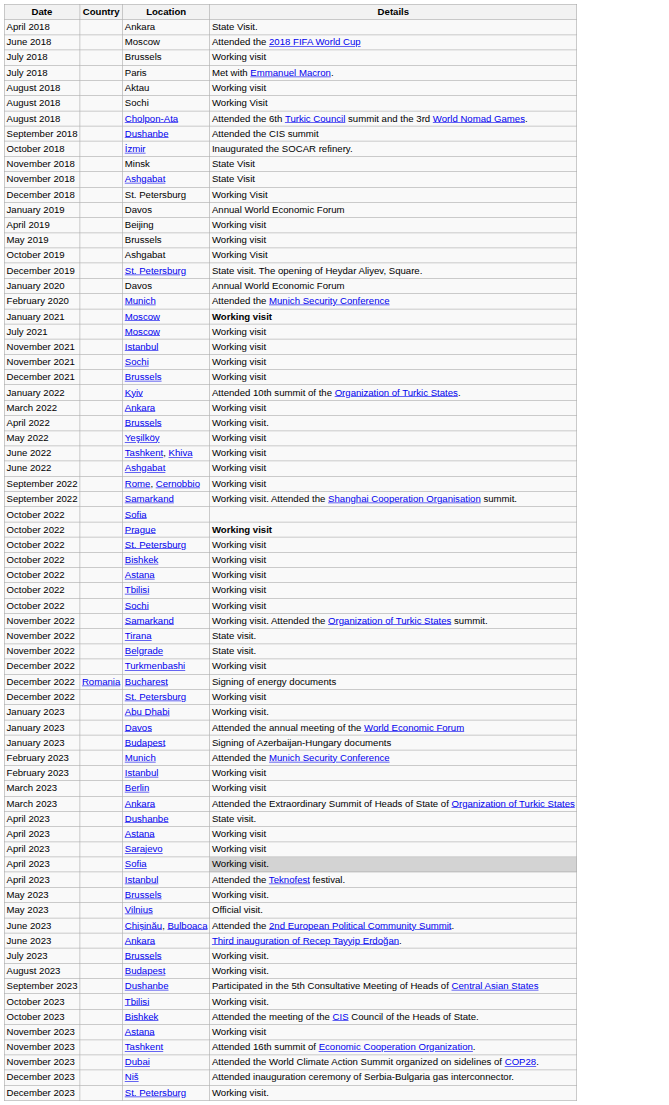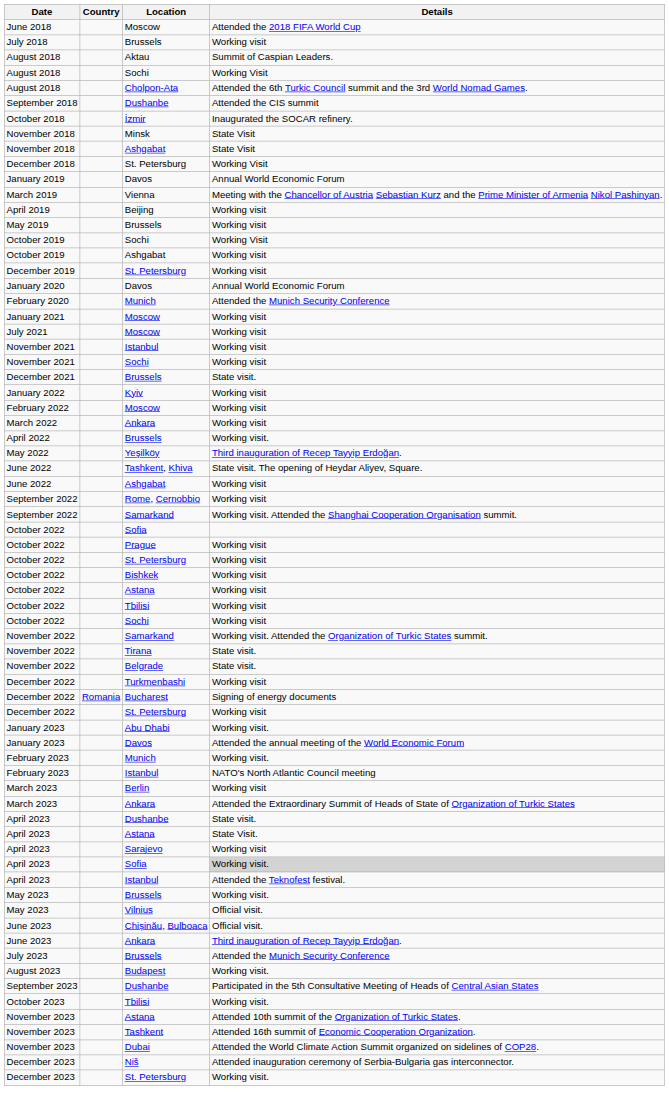 <table class="wikitable">
 <tr>
 <th>Date</th>
 <th>Country</th>
 <th>Location</th>
 <th>Details</th>
-</tr>
-<tr>
-<td>April 2018</td>
-<td></td>
-<td>Ankara</td>
-<td>State Visit.</td>
 </tr>
 <tr>
 <td>June 2018</td>
 <td></td>
 <td>Moscow</td>
 <td>Attended the <a href='#'>2018 FIFA World Cup</a></td>
 </tr>
 <tr>
 <td>July 2018</td>
 <td></td>
 <td>Brussels</td>
 <td>Working visit</td>
 </tr>
 <tr>
-<td>July 2018</td>
-<td></td>
-<td>Paris</td>
-<td>Met with <a href='#'>Emmanuel Macron</a>.</td>
-</tr>
-<tr>
 <td>August 2018</td>
 <td></td>
 <td>Aktau</td>
-<td>Working visit</td>
+<td>Summit of Caspian Leaders.</td>
 </tr>
 <tr>
 <td>August 2018</td>
 <td></td>
 <td>Sochi</td>
 <td>Working Visit</td>
 </tr>
 <tr>
 <td>August 2018</td>
 <td></td>
 <td><a href='#'>Cholpon-Ata</a></td>
 <td>Attended the 6th <a href='#'>Turkic Council</a> summit and the 3rd <a href='#'>World Nomad Games</a>.</td>
 </tr>
 <tr>
 <td>September 2018</td>
 <td></td>
 <td><a href='#'>Dushanbe</a></td>
 <td>Attended the CIS summit</td>
 </tr>
 <tr>
 <td>October 2018</td>
 <td></td>
 <td><a href='#'>İzmir</a></td>
 <td>Inaugurated the SOCAR refinery.</td>
 </tr>
 <tr>
 <td>November 2018</td>
 <td></td>
 <td>Minsk</td>
 <td>State Visit</td>
 </tr>
 <tr>
 <td>November 2018</td>
 <td></td>
 <td><a href='#'>Ashgabat</a></td>
 <td>State Visit</td>
 </tr>
 <tr>
 <td>December 2018</td>
 <td></td>
 <td>St. Petersburg</td>
 <td>Working Visit</td>
 </tr>
 <tr>
 <td>January 2019</td>
 <td></td>
 <td>Davos</td>
 <td>Annual World Economic Forum</td>
 </tr>
 <tr>
+<td>March 2019</td>
+<td></td>
+<td>Vienna</td>
+<td>Meeting with the <a href='#'>Chancellor of Austria</a> <a href='#'>Sebastian Kurz</a> and the <a href='#'>Prime Minister of Armenia</a> <a href='#'>Nikol Pashinyan</a>.</td>
+</tr>
+<tr>
 <td>April 2019</td>
 <td></td>
 <td>Beijing</td>
 <td>Working visit</td>
 </tr>
 <tr>
 <td>May 2019</td>
 <td></td>
 <td>Brussels</td>
 <td>Working visit</td>
 </tr>
 <tr>
 <td>October 2019</td>
 <td></td>
+<td>Sochi</td>
+<td>Working Visit</td>
+</tr>
+<tr>
+<td>October 2019</td>
+<td></td>
 <td>Ashgabat</td>
-<td>Working Visit</td>
+<td>Working visit</td>
 </tr>
 <tr>
 <td>December 2019</td>
 <td></td>
 <td><a href='#'>St. Petersburg</a></td>
-<td>State visit. The opening of Heydar Aliyev, Square.</td>
+<td>Working visit</td>
 </tr>
 <tr>
 <td>January 2020</td>
 <td></td>
 <td>Davos</td>
 <td>Annual World Economic Forum</td>
 </tr>
 <tr>
 <td>February 2020</td>
 <td></td>
 <td><a href='#'>Munich</a></td>
 <td>Attended the <a href='#'>Munich Security Conference</a></td>
 </tr>
 <tr>
 <td>January 2021</td>
 <td></td>
 <td><a href='#'>Moscow</a></td>
-<td><strong>Working visit</strong></td>
+<td>Working visit</td>
 </tr>
 <tr>
 <td>July 2021</td>
 <td></td>
 <td><a href='#'>Moscow</a></td>
 <td>Working visit</td>
 </tr>
 <tr>
 <td>November 2021</td>
 <td></td>
 <td><a href='#'>Istanbul</a></td>
 <td>Working visit</td>
 </tr>
 <tr>
 <td>November 2021</td>
 <td></td>
 <td><a href='#'>Sochi</a></td>
 <td>Working visit</td>
 </tr>
 <tr>
 <td>December 2021</td>
 <td></td>
 <td><a href='#'>Brussels</a></td>
-<td>Working visit</td>
+<td>State visit.</td>
 </tr>
 <tr>
 <td>January 2022</td>
 <td></td>
 <td><a href='#'>Kyiv</a></td>
-<td>Attended 10th summit of the <a href='#'>Organization of Turkic States</a>.</td>
+<td>Working visit</td>
+</tr>
+<tr>
+<td>February 2022</td>
+<td></td>
+<td><a href='#'>Moscow</a></td>
+<td>Working visit</td>
 </tr>
 <tr>
 <td>March 2022</td>
 <td></td>
 <td><a href='#'>Ankara</a></td>
 <td>Working visit</td>
 </tr>
 <tr>
 <td>April 2022</td>
 <td></td>
 <td><a href='#'>Brussels</a></td>
 <td>Working visit.</td>
 </tr>
 <tr>
 <td>May 2022</td>
 <td></td>
 <td><a href='#'>Yeşilköy</a></td>
-<td>Working visit</td>
+<td><a href='#'>Third inauguration of Recep Tayyip Erdoğan</a>.</td>
 </tr>
 <tr>
 <td>June 2022</td>
 <td></td>
 <td><a href='#'>Tashkent</a>, <a href='#'>Khiva</a></td>
-<td>Working visit</td>
+<td>State visit. The opening of Heydar Aliyev, Square.</td>
 </tr>
 <tr>
 <td>June 2022</td>
 <td></td>
 <td><a href='#'>Ashgabat</a></td>
 <td>Working visit</td>
 </tr>
 <tr>
 <td>September 2022</td>
 <td></td>
 <td><a href='#'>Rome</a>, <a href='#'>Cernobbio</a></td>
 <td>Working visit</td>
 </tr>
 <tr>
 <td>September 2022</td>
 <td></td>
 <td><a href='#'>Samarkand</a></td>
 <td>Working visit. Attended the <a href='#'>Shanghai Cooperation Organisation</a> summit.</td>
 </tr>
 <tr>
 <td>October 2022</td>
 <td></td>
 <td><a href='#'>Sofia</a></td>
 <td></td>
 </tr>
 <tr>
 <td>October 2022</td>
 <td></td>
 <td><a href='#'>Prague</a></td>
-<td><strong>Working visit</strong></td>
+<td>Working visit</td>
 </tr>
 <tr>
 <td>October 2022</td>
 <td></td>
 <td><a href='#'>St. Petersburg</a></td>
 <td>Working visit</td>
 </tr>
 <tr>
 <td>October 2022</td>
 <td></td>
 <td><a href='#'>Bishkek</a></td>
 <td>Working visit</td>
 </tr>
 <tr>
 <td>October 2022</td>
 <td></td>
 <td><a href='#'>Astana</a></td>
 <td>Working visit</td>
 </tr>
 <tr>
 <td>October 2022</td>
 <td></td>
 <td><a href='#'>Tbilisi</a></td>
 <td>Working visit</td>
 </tr>
 <tr>
 <td>October 2022</td>
 <td></td>
 <td><a href='#'>Sochi</a></td>
 <td>Working visit</td>
 </tr>
 <tr>
 <td>November 2022</td>
 <td></td>
 <td><a href='#'>Samarkand</a></td>
 <td>Working visit. Attended the <a href='#'>Organization of Turkic States</a> summit.</td>
 </tr>
 <tr>
 <td>November 2022</td>
 <td></td>
 <td><a href='#'>Tirana</a></td>
 <td>State visit.</td>
 </tr>
 <tr>
 <td>November 2022</td>
 <td></td>
 <td><a href='#'>Belgrade</a></td>
 <td>State visit.</td>
 </tr>
 <tr>
 <td>December 2022</td>
 <td></td>
 <td><a href='#'>Turkmenbashi</a></td>
 <td>Working visit</td>
 </tr>
 <tr>
 <td>December 2022</td>
 <td> <a href='#'>Romania</a></td>
 <td><a href='#'>Bucharest</a></td>
 <td>Signing of energy documents</td>
 </tr>
 <tr>
 <td>December 2022</td>
 <td></td>
 <td><a href='#'>St. Petersburg</a></td>
 <td>Working visit</td>
 </tr>
 <tr>
 <td>January 2023</td>
 <td></td>
 <td><a href='#'>Abu Dhabi</a></td>
 <td>Working visit.</td>
 </tr>
 <tr>
 <td>January 2023</td>
 <td></td>
 <td><a href='#'>Davos</a></td>
 <td>Attended the annual meeting of the <a href='#'>World Economic Forum</a></td>
 </tr>
 <tr>
-<td>January 2023</td>
-<td></td>
-<td><a href='#'>Budapest</a></td>
-<td>Signing of Azerbaijan-Hungary documents</td>
-</tr>
-<tr>
 <td>February 2023</td>
 <td></td>
 <td><a href='#'>Munich</a></td>
-<td>Attended the <a href='#'>Munich Security Conference</a></td>
+<td>Working visit.</td>
 </tr>
 <tr>
 <td>February 2023</td>
 <td></td>
 <td><a href='#'>Istanbul</a></td>
-<td>Working visit</td>
+<td>NATO's North Atlantic Council meeting</td>
 </tr>
 <tr>
 <td>March 2023</td>
 <td></td>
 <td><a href='#'>Berlin</a></td>
 <td>Working visit</td>
 </tr>
 <tr>
 <td>March 2023</td>
 <td></td>
 <td><a href='#'>Ankara</a></td>
 <td>Attended the Extraordinary Summit of Heads of State of <a href='#'>Organization of Turkic States</a></td>
 </tr>
 <tr>
 <td>April 2023</td>
 <td></td>
 <td><a href='#'>Dushanbe</a></td>
 <td>State visit.</td>
 </tr>
 <tr>
 <td>April 2023</td>
 <td></td>
 <td><a href='#'>Astana</a></td>
-<td>Working visit</td>
+<td>State Visit.</td>
 </tr>
 <tr>
 <td>April 2023</td>
 <td></td>
 <td><a href='#'>Sarajevo</a></td>
 <td>Working visit</td>
 </tr>
 <tr>
 <td>April 2023</td>
 <td></td>
 <td><a href='#'>Sofia</a></td>
 <td style="background: lightgrey;">Working visit.</td>
 </tr>
 <tr>
 <td>April 2023</td>
 <td></td>
 <td><a href='#'>Istanbul</a></td>
 <td>Attended the <a href='#'>Teknofest</a> festival.</td>
 </tr>
 <tr>
 <td>May 2023</td>
 <td></td>
 <td><a href='#'>Brussels</a></td>
 <td>Working visit.</td>
 </tr>
 <tr>
 <td>May 2023</td>
 <td></td>
 <td><a href='#'>Vilnius</a></td>
 <td>Official visit.</td>
 </tr>
 <tr>
 <td>June 2023</td>
 <td></td>
 <td><a href='#'>Chișinău</a>, <a href='#'>Bulboaca</a></td>
-<td>Attended the <a href='#'>2nd European Political Community Summit</a>.</td>
+<td>Official visit.</td>
 </tr>
 <tr>
 <td>June 2023</td>
 <td></td>
 <td><a href='#'>Ankara</a></td>
 <td><a href='#'>Third inauguration of Recep Tayyip Erdoğan</a>.</td>
 </tr>
 <tr>
 <td>July 2023</td>
 <td></td>
 <td><a href='#'>Brussels</a></td>
-<td>Working visit.</td>
+<td>Attended the <a href='#'>Munich Security Conference</a></td>
 </tr>
 <tr>
 <td>August 2023</td>
 <td></td>
 <td><a href='#'>Budapest</a></td>
 <td>Working visit.</td>
 </tr>
 <tr>
 <td>September 2023</td>
 <td></td>
 <td><a href='#'>Dushanbe</a></td>
 <td>Participated in the 5th Consultative Meeting of Heads of <a href='#'>Central Asian States</a></td>
 </tr>
 <tr>
 <td>October 2023</td>
 <td></td>
 <td><a href='#'>Tbilisi</a></td>
 <td>Working visit.</td>
 </tr>
 <tr>
-<td>October 2023</td>
-<td></td>
-<td><a href='#'>Bishkek</a></td>
-<td>Attended the meeting of the <a href='#'>CIS</a> Council of the Heads of State.</td>
-</tr>
-<tr>
 <td>November 2023</td>
 <td></td>
 <td><a href='#'>Astana</a></td>
-<td>Working visit</td>
+<td>Attended 10th summit of the <a href='#'>Organization of Turkic States</a>.</td>
 </tr>
 <tr>
 <td>November 2023</td>
 <td></td>
 <td><a href='#'>Tashkent</a></td>
 <td>Attended 16th summit of <a href='#'>Economic Cooperation Organization</a>.</td>
 </tr>
 <tr>
 <td>November 2023</td>
 <td></td>
 <td><a href='#'>Dubai</a></td>
 <td>Attended the World Climate Action Summit organized on sidelines of <a href='#'>COP28</a>.</td>
 </tr>
 <tr>
 <td>December 2023</td>
 <td></td>
 <td><a href='#'>Niš</a></td>
 <td>Attended inauguration ceremony of Serbia-Bulgaria gas interconnector.</td>
 </tr>
 <tr>
 <td>December 2023</td>
 <td></td>
 <td><a href='#'>St. Petersburg</a></td>
 <td>Working visit.</td>
 </tr>
 </table>
